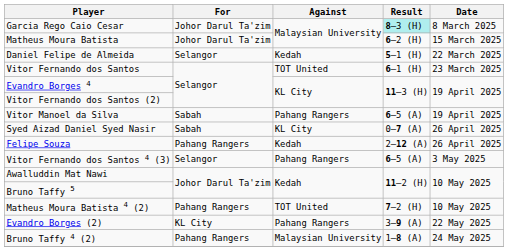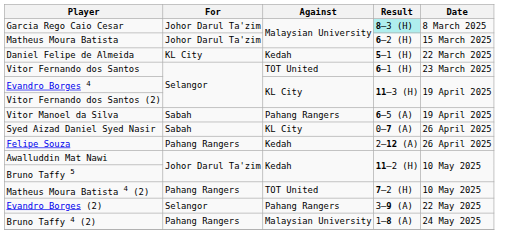 <table class="wikitable">
 <tr>
 <th>Player</th>
 <th>For</th>
 <th>Against</th>
 <th>Result</th>
 <th>Date</th>
 </tr>
 <tr>
 <td> Garcia Rego Caio Cesar</td>
 <td>Johor Darul Ta'zim</td>
 <td rowspan=2>Malaysian University</td>
 <td style="background: paleturquoise;"><strong>8</strong>–3 (H)</td>
 <td>8 March 2025</td>
 </tr>
 <tr>
 <td> Matheus Moura Batista</td>
 <td>Johor Darul Ta'zim</td>
 <td><strong>6</strong>–2 (H)</td>
 <td>15 March 2025</td>
 </tr>
 <tr>
 <td> Daniel Felipe de Almeida</td>
-<td>Selangor</td>
+<td>KL City</td>
 <td>Kedah</td>
 <td><strong>5</strong>–1 (H)</td>
 <td>22 March 2025</td>
 </tr>
 <tr>
 <td> Vitor Fernando dos Santos</td>
 <td rowspan=3>Selangor</td>
 <td>TOT United</td>
 <td><strong>6</strong>–1 (H)</td>
 <td>23 March 2025</td>
 </tr>
 <tr>
 <td> <a href='#'>Evandro Borges</a> <sup>4</sup></td>
 <td rowspan=2>KL City</td>
 <td rowspan=2><strong>11</strong>–3 (H)</td>
 <td rowspan=2>19 April 2025</td>
 </tr>
 <tr>
 <td> Vitor Fernando dos Santos (2)</td>
 </tr>
 <tr>
 <td> Vitor Manoel da Silva</td>
 <td>Sabah</td>
 <td>Pahang Rangers</td>
 <td><strong>6</strong>–5 (A)</td>
 <td>19 April 2025</td>
 </tr>
 <tr>
 <td> Syed Aizad Daniel Syed Nasir</td>
 <td>Sabah</td>
 <td>KL City</td>
 <td>0–<strong>7</strong> (A)</td>
 <td>26 April 2025</td>
 </tr>
 <tr>
 <td> <a href='#'>Felipe Souza</a></td>
 <td>Pahang Rangers</td>
 <td>Kedah</td>
 <td>2–<strong>12</strong> (A)</td>
 <td>26 April 2025</td>
 </tr>
 <tr>
-<td> Vitor Fernando dos Santos <sup>4</sup> (3)</td>
-<td>Selangor</td>
-<td>Pahang Rangers</td>
-<td><strong>6</strong>–5 (A)</td>
-<td>3 May 2025</td>
-</tr>
-<tr>
 <td> Awalluddin Mat Nawi</td>
 <td rowspan=2>Johor Darul Ta'zim</td>
 <td rowspan=2>Kedah</td>
 <td rowspan=2><strong>11</strong>–2 (H)</td>
 <td rowspan=2>10 May 2025</td>
 </tr>
 <tr>
 <td> Bruno Taffy <sup>5</sup></td>
 </tr>
 <tr>
 <td> Matheus Moura Batista <sup>4</sup> (2)</td>
 <td>Pahang Rangers</td>
 <td>TOT United</td>
 <td><strong>7</strong>–2 (H)</td>
 <td>10 May 2025</td>
 </tr>
 <tr>
 <td> <a href='#'>Evandro Borges</a> (2)</td>
-<td>KL City</td>
+<td>Selangor</td>
 <td>Pahang Rangers</td>
 <td>3–<strong>9</strong> (A)</td>
 <td>22 May 2025</td>
 </tr>
 <tr>
 <td> Bruno Taffy <sup>4</sup> (2)</td>
 <td>Pahang Rangers</td>
 <td>Malaysian University</td>
 <td>1–<strong>8</strong> (A)</td>
 <td>24 May 2025</td>
 </tr>
 <tr>
 </tr>
 </table>
